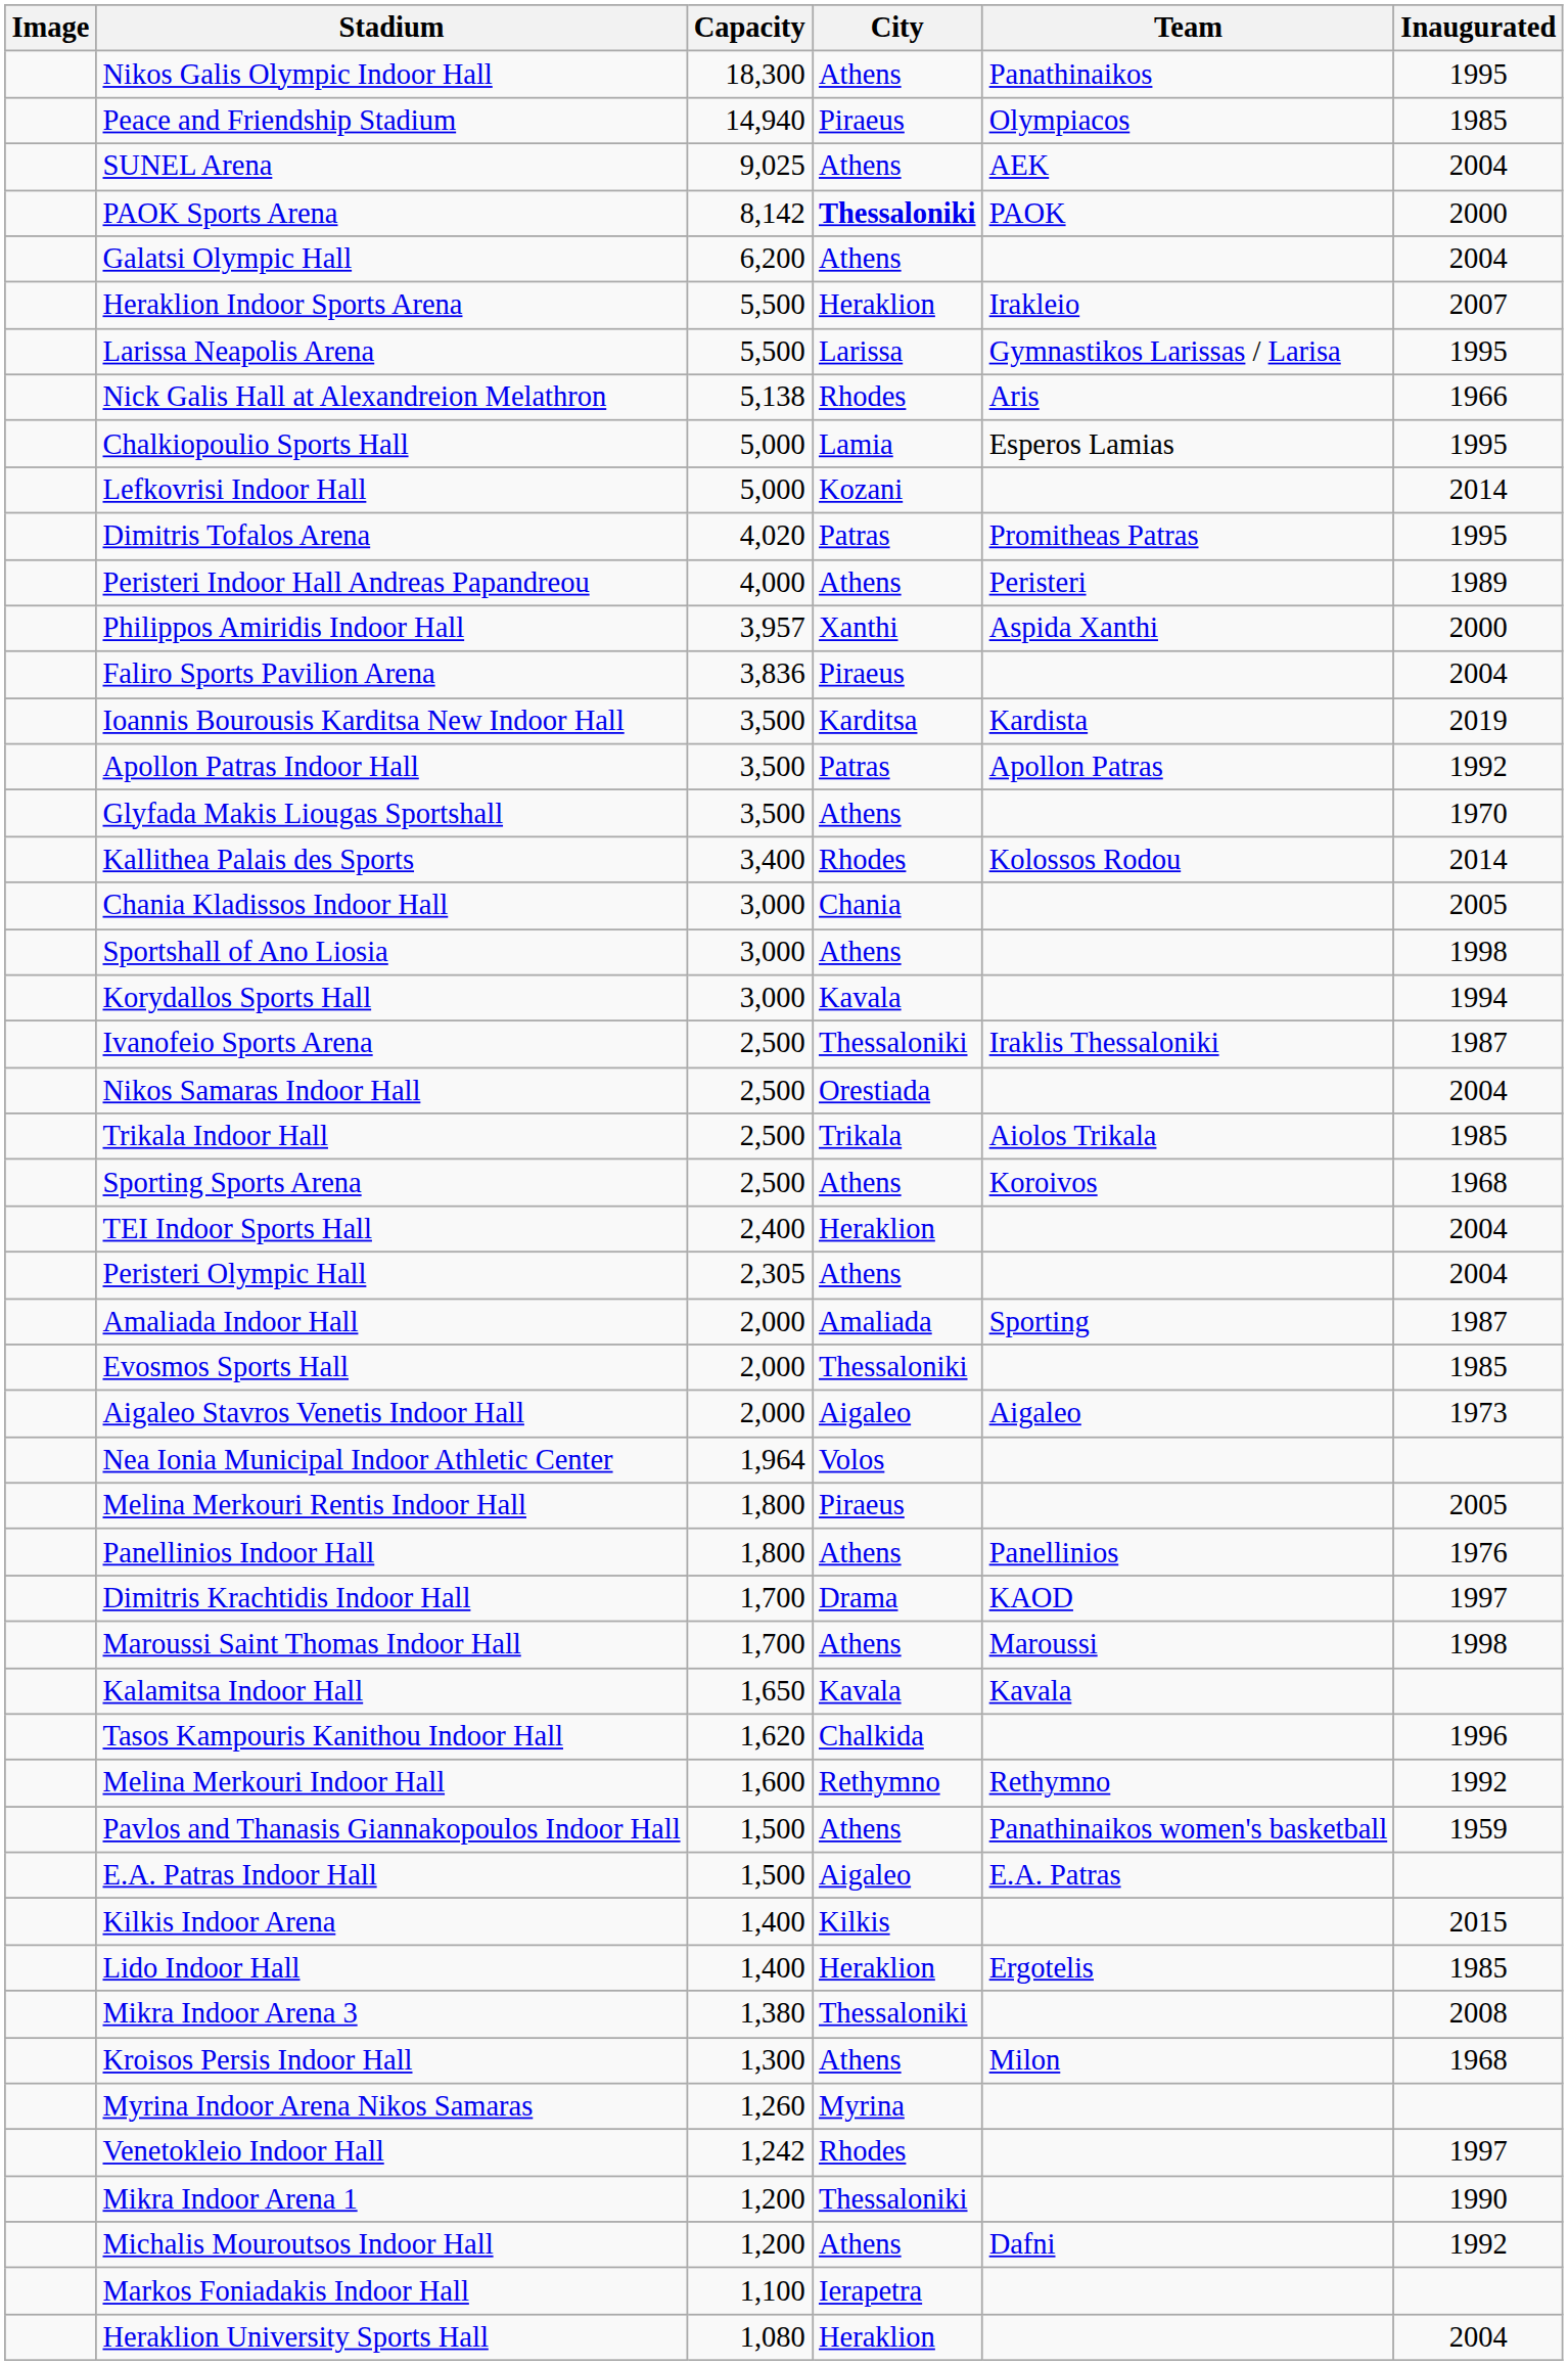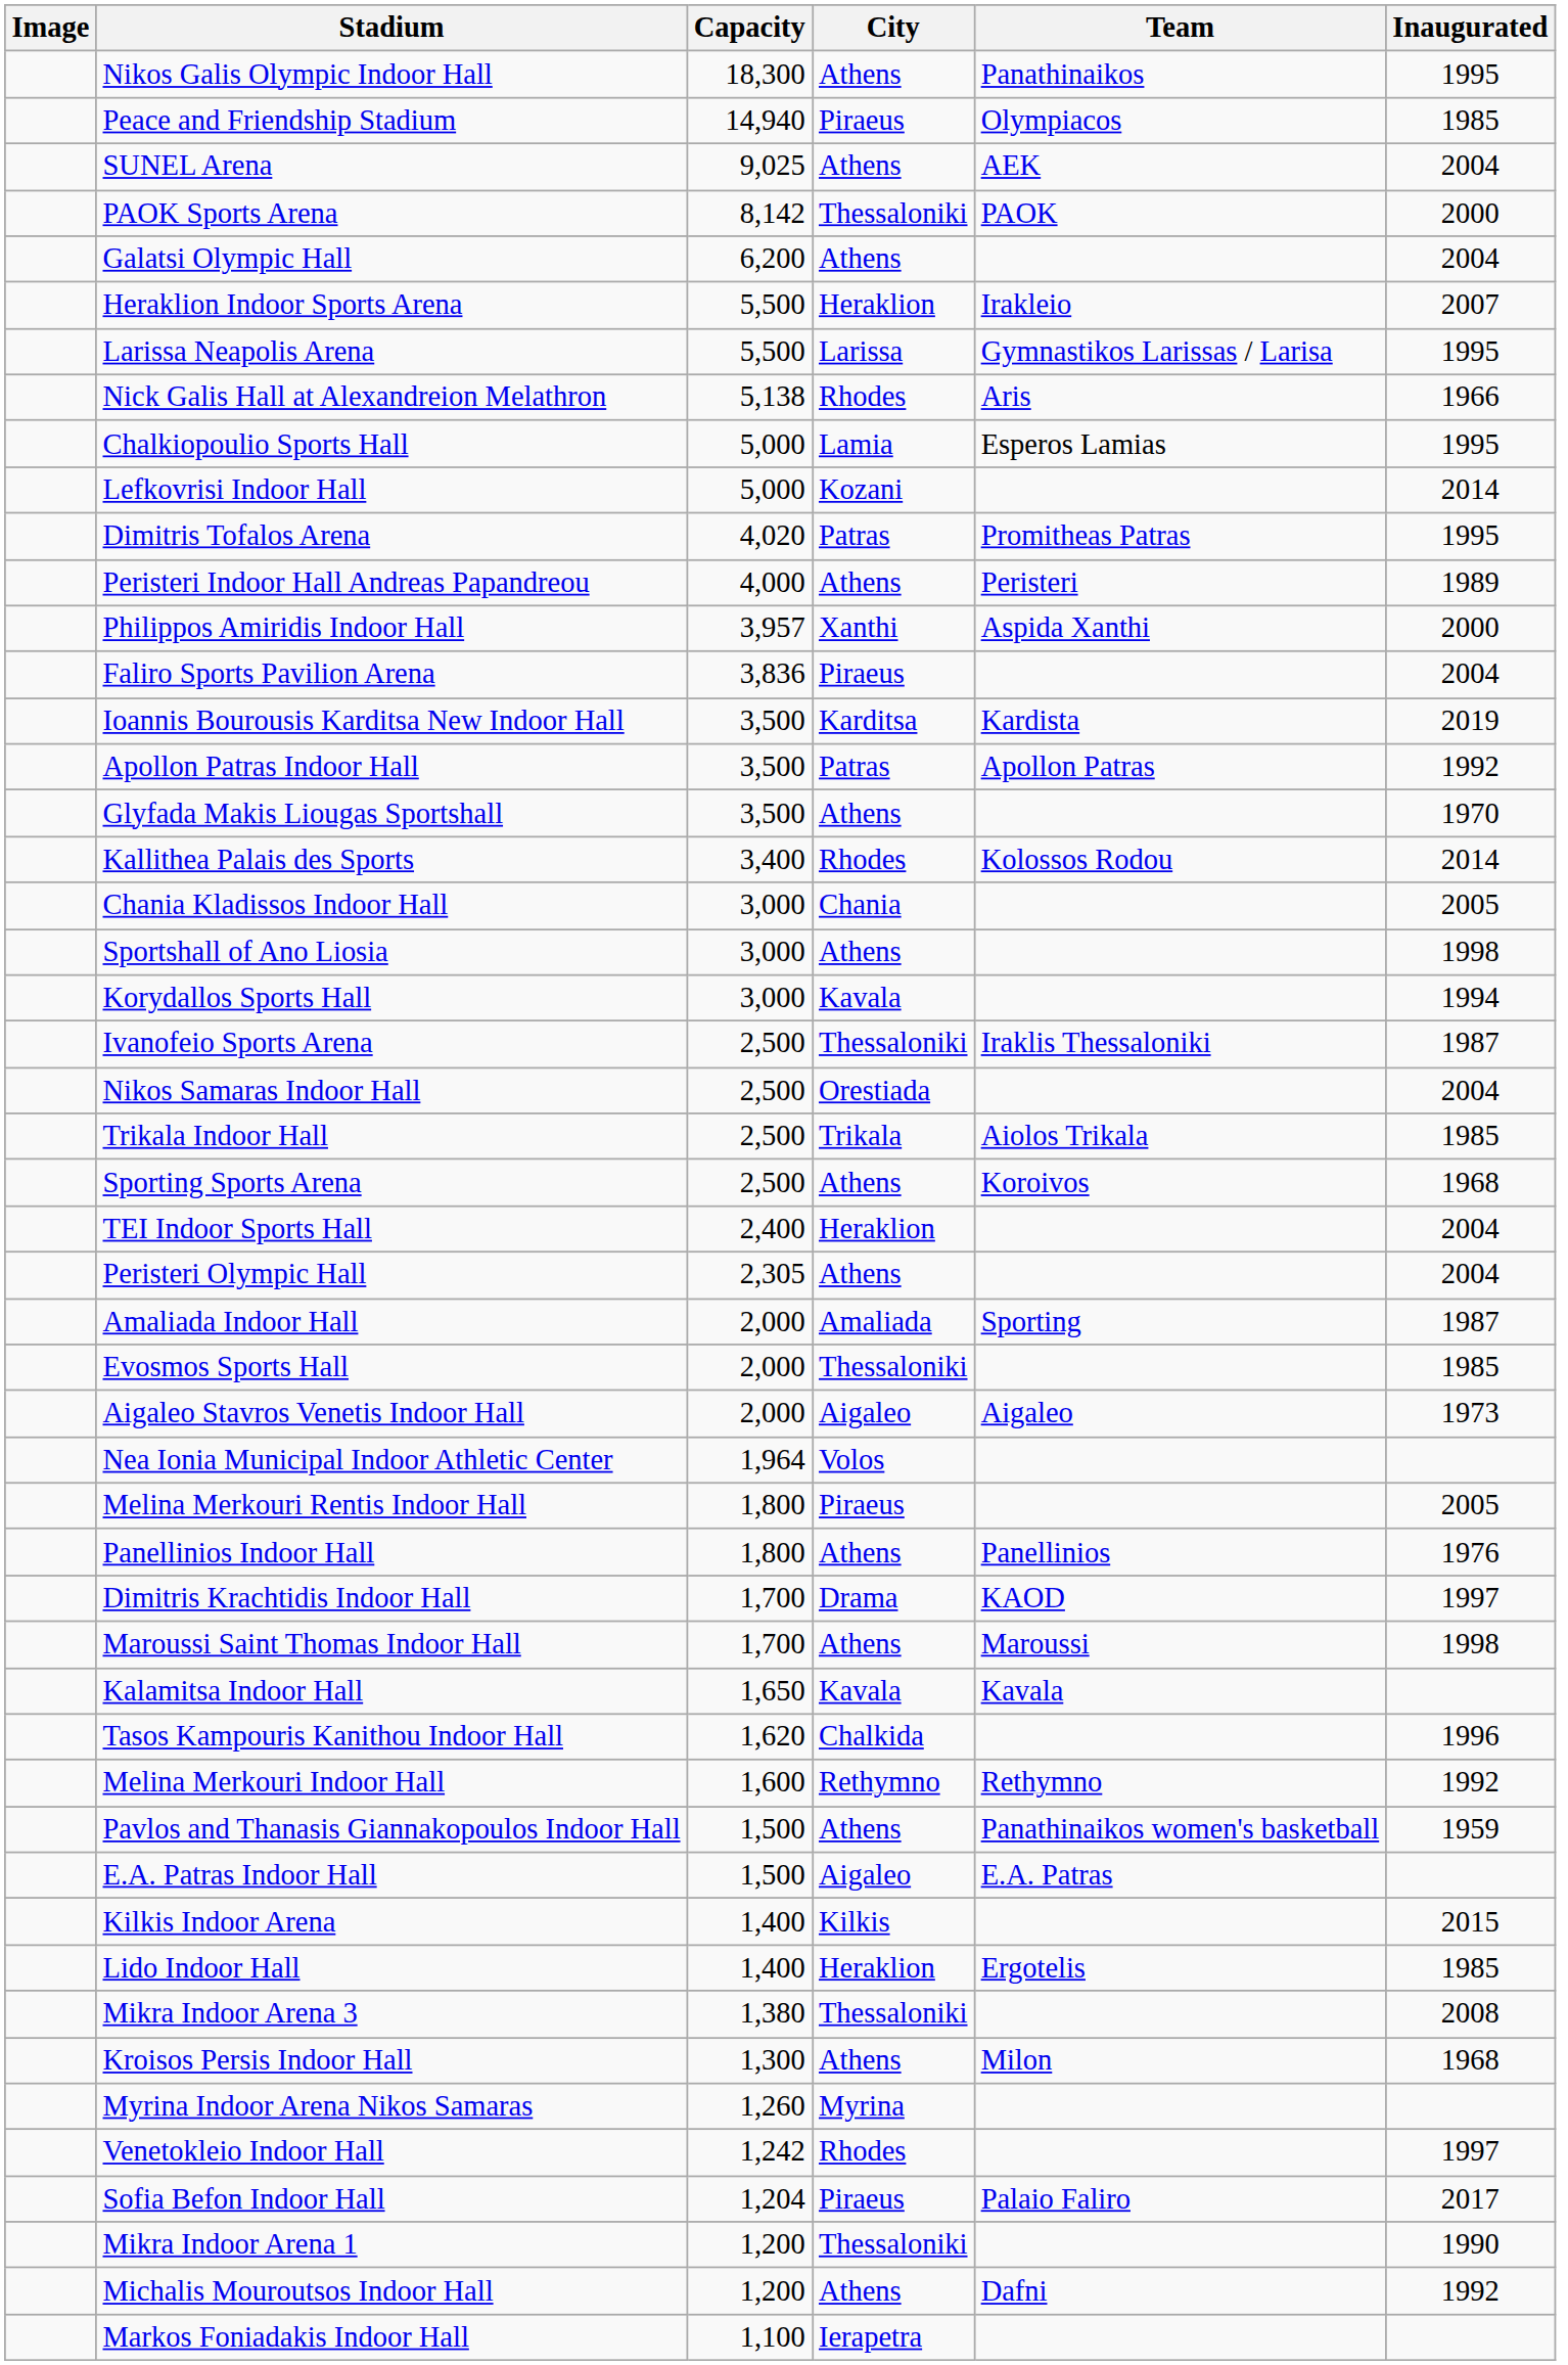 <table class="wikitable sortable">
 <tr>
 <th>Image</th>
 <th>Stadium</th>
 <th>Capacity</th>
 <th>City</th>
 <th>Team</th>
 <th>Inaugurated</th>
 </tr>
 <tr>
 <td></td>
 <td><a href='#'>Nikos Galis Olympic Indoor Hall</a></td>
 <td align="right">18,300</td>
 <td><a href='#'>Athens</a></td>
 <td><a href='#'>Panathinaikos</a></td>
 <td align="center">1995</td>
 </tr>
 <tr>
 <td></td>
 <td><a href='#'>Peace and Friendship Stadium</a></td>
 <td align="right">14,940</td>
 <td><a href='#'>Piraeus</a></td>
 <td><a href='#'>Olympiacos</a></td>
 <td align="center">1985</td>
 </tr>
 <tr>
 <td></td>
 <td><a href='#'>SUNEL Arena</a></td>
 <td align="right">9,025</td>
 <td><a href='#'>Athens</a></td>
 <td><a href='#'>AEK</a></td>
 <td align="center">2004</td>
 </tr>
 <tr>
 <td></td>
 <td><a href='#'>PAOK Sports Arena</a></td>
 <td align="right">8,142</td>
-<td><strong><a href='#'>Thessaloniki</a></strong></td>
+<td><a href='#'>Thessaloniki</a></td>
 <td><a href='#'>PAOK</a></td>
 <td align="center">2000</td>
 </tr>
 <tr>
 <td></td>
 <td><a href='#'>Galatsi Olympic Hall</a></td>
 <td align="right">6,200</td>
 <td><a href='#'>Athens</a></td>
 <td></td>
 <td align="center">2004</td>
 </tr>
 <tr>
 <td></td>
 <td><a href='#'>Heraklion Indoor Sports Arena</a></td>
 <td align="right">5,500</td>
 <td><a href='#'>Heraklion</a></td>
 <td><a href='#'>Irakleio</a></td>
 <td align="center">2007</td>
 </tr>
 <tr>
 <td></td>
 <td><a href='#'>Larissa Neapolis Arena</a></td>
 <td align="right">5,500</td>
 <td><a href='#'>Larissa</a></td>
 <td><a href='#'>Gymnastikos Larissas</a> / <a href='#'>Larisa</a></td>
 <td align="center">1995</td>
 </tr>
 <tr>
 <td></td>
 <td><a href='#'>Nick Galis Hall at Alexandreion Melathron</a></td>
 <td align="right">5,138</td>
 <td><a href='#'>Rhodes</a></td>
 <td><a href='#'>Aris</a></td>
 <td align="center">1966</td>
 </tr>
 <tr>
 <td></td>
 <td><a href='#'>Chalkiopoulio Sports Hall</a></td>
 <td align="right">5,000</td>
 <td><a href='#'>Lamia</a></td>
 <td>Esperos Lamias</td>
 <td align="center">1995</td>
 </tr>
 <tr>
 <td></td>
 <td><a href='#'>Lefkovrisi Indoor Hall</a></td>
 <td align="right">5,000</td>
 <td><a href='#'>Kozani</a></td>
 <td></td>
 <td align="center">2014</td>
 </tr>
 <tr>
 <td></td>
 <td><a href='#'>Dimitris Tofalos Arena</a></td>
 <td align="right">4,020</td>
 <td><a href='#'>Patras</a></td>
 <td><a href='#'>Promitheas Patras</a></td>
 <td align="center">1995</td>
 </tr>
 <tr>
 <td></td>
 <td><a href='#'>Peristeri Indoor Hall Andreas Papandreou</a></td>
 <td align="right">4,000</td>
 <td><a href='#'>Athens</a></td>
 <td><a href='#'>Peristeri</a></td>
 <td align="center">1989</td>
 </tr>
 <tr>
 <td></td>
 <td><a href='#'>Philippos Amiridis Indoor Hall</a></td>
 <td align="right">3,957</td>
 <td><a href='#'>Xanthi</a></td>
 <td><a href='#'>Aspida Xanthi</a></td>
 <td align="center">2000</td>
 </tr>
 <tr>
 <td></td>
 <td><a href='#'>Faliro Sports Pavilion Arena</a></td>
 <td align="right">3,836</td>
 <td><a href='#'>Piraeus</a></td>
 <td></td>
 <td align="center">2004</td>
 </tr>
 <tr>
 <td></td>
 <td><a href='#'>Ioannis Bourousis Karditsa New Indoor Hall</a></td>
 <td align="right">3,500</td>
 <td><a href='#'>Karditsa</a></td>
 <td><a href='#'>Kardista</a></td>
 <td align="center">2019</td>
 </tr>
 <tr>
 <td></td>
 <td><a href='#'>Apollon Patras Indoor Hall</a></td>
 <td align="right">3,500</td>
 <td><a href='#'>Patras</a></td>
 <td><a href='#'>Apollon Patras</a></td>
 <td align="center">1992</td>
 </tr>
 <tr>
 <td></td>
 <td><a href='#'>Glyfada Makis Liougas Sportshall</a></td>
 <td align="right">3,500</td>
 <td><a href='#'>Athens</a></td>
 <td></td>
 <td align="center">1970</td>
 </tr>
 <tr>
 <td></td>
 <td><a href='#'>Kallithea Palais des Sports</a></td>
 <td align="right">3,400</td>
 <td><a href='#'>Rhodes</a></td>
 <td><a href='#'>Kolossos Rodou</a></td>
 <td align="center">2014</td>
 </tr>
 <tr>
 <td></td>
 <td><a href='#'>Chania Kladissos Indoor Hall</a></td>
 <td align="right">3,000</td>
 <td><a href='#'>Chania</a></td>
 <td></td>
 <td align="center">2005</td>
 </tr>
 <tr>
 <td></td>
 <td><a href='#'>Sportshall of Ano Liosia</a></td>
 <td align="right">3,000</td>
 <td><a href='#'>Athens</a></td>
 <td></td>
 <td align="center">1998</td>
 </tr>
 <tr>
 <td></td>
 <td><a href='#'>Korydallos Sports Hall</a></td>
 <td align="right">3,000</td>
 <td><a href='#'>Kavala</a></td>
 <td></td>
 <td align="center">1994</td>
 </tr>
 <tr>
 <td></td>
 <td><a href='#'>Ivanofeio Sports Arena</a></td>
 <td align="right">2,500</td>
 <td><a href='#'>Thessaloniki</a></td>
 <td><a href='#'>Iraklis Thessaloniki</a></td>
 <td align="center">1987</td>
 </tr>
 <tr>
 <td></td>
 <td><a href='#'>Nikos Samaras Indoor Hall</a></td>
 <td align="right">2,500</td>
 <td><a href='#'>Orestiada</a></td>
 <td></td>
 <td align="center">2004</td>
 </tr>
 <tr>
 <td></td>
 <td><a href='#'>Trikala Indoor Hall</a></td>
 <td align="right">2,500</td>
 <td><a href='#'>Trikala</a></td>
 <td><a href='#'>Aiolos Trikala</a></td>
 <td align="center">1985</td>
 </tr>
 <tr>
 <td></td>
 <td><a href='#'>Sporting Sports Arena</a></td>
 <td align="right">2,500</td>
 <td><a href='#'>Athens</a></td>
 <td><a href='#'>Koroivos</a></td>
 <td align="center">1968</td>
 </tr>
 <tr>
 <td></td>
 <td><a href='#'>TEI Indoor Sports Hall</a></td>
 <td align="right">2,400</td>
 <td><a href='#'>Heraklion</a></td>
 <td></td>
 <td align="center">2004</td>
 </tr>
 <tr>
 <td></td>
 <td><a href='#'>Peristeri Olympic Hall</a></td>
 <td align="right">2,305</td>
 <td><a href='#'>Athens</a></td>
 <td></td>
 <td align="center">2004</td>
 </tr>
 <tr>
 <td></td>
 <td><a href='#'>Amaliada Indoor Hall</a></td>
 <td align="right">2,000</td>
 <td><a href='#'>Amaliada</a></td>
 <td><a href='#'>Sporting</a></td>
 <td align="center">1987</td>
 </tr>
 <tr>
 <td></td>
 <td><a href='#'>Evosmos Sports Hall</a></td>
 <td align="right">2,000</td>
 <td><a href='#'>Thessaloniki</a></td>
 <td></td>
 <td align="center">1985</td>
 </tr>
 <tr>
 <td></td>
 <td><a href='#'>Aigaleo Stavros Venetis Indoor Hall</a></td>
 <td align="right">2,000</td>
 <td><a href='#'>Aigaleo</a></td>
 <td><a href='#'>Aigaleo</a></td>
 <td align="center">1973</td>
 </tr>
 <tr>
 <td></td>
 <td><a href='#'>Nea Ionia Municipal Indoor Athletic Center</a></td>
 <td align="right">1,964</td>
 <td><a href='#'>Volos</a></td>
 <td></td>
 <td align="center"></td>
 </tr>
 <tr>
 <td></td>
 <td><a href='#'>Melina Merkouri Rentis Indoor Hall</a></td>
 <td align="right">1,800</td>
 <td><a href='#'>Piraeus</a></td>
 <td></td>
 <td align="center">2005</td>
 </tr>
 <tr>
 <td></td>
 <td><a href='#'>Panellinios Indoor Hall</a></td>
 <td align="right">1,800</td>
 <td><a href='#'>Athens</a></td>
 <td><a href='#'>Panellinios</a></td>
 <td align="center">1976</td>
 </tr>
 <tr>
 <td></td>
 <td><a href='#'>Dimitris Krachtidis Indoor Hall</a></td>
 <td align="right">1,700</td>
 <td><a href='#'>Drama</a></td>
 <td><a href='#'>KAOD</a></td>
 <td align="center">1997</td>
 </tr>
 <tr>
 <td></td>
 <td><a href='#'>Maroussi Saint Thomas Indoor Hall</a></td>
 <td align="right">1,700</td>
 <td><a href='#'>Athens</a></td>
 <td><a href='#'>Maroussi</a></td>
 <td align="center">1998</td>
 </tr>
 <tr>
 <td></td>
 <td><a href='#'>Kalamitsa Indoor Hall</a></td>
 <td align="right">1,650</td>
 <td><a href='#'>Kavala</a></td>
 <td><a href='#'>Kavala</a></td>
 <td align="center"></td>
 </tr>
 <tr>
 <td></td>
 <td><a href='#'>Tasos Kampouris Kanithou Indoor Hall</a></td>
 <td align="right">1,620</td>
 <td><a href='#'>Chalkida</a></td>
 <td></td>
 <td align="center">1996</td>
 </tr>
 <tr>
 <td></td>
 <td><a href='#'>Melina Merkouri Indoor Hall</a></td>
 <td align="right">1,600</td>
 <td><a href='#'>Rethymno</a></td>
 <td><a href='#'>Rethymno</a></td>
 <td align="center">1992</td>
 </tr>
 <tr>
 <td></td>
 <td><a href='#'>Pavlos and Thanasis Giannakopoulos Indoor Hall</a></td>
 <td align="right">1,500</td>
 <td><a href='#'>Athens</a></td>
 <td><a href='#'>Panathinaikos women's basketball</a></td>
 <td align="center">1959</td>
 </tr>
 <tr>
 <td></td>
 <td><a href='#'>E.A. Patras Indoor Hall</a></td>
 <td align="right">1,500</td>
 <td><a href='#'>Aigaleo</a></td>
 <td><a href='#'>E.A. Patras</a></td>
 <td align="center"></td>
 </tr>
 <tr>
 <td></td>
 <td><a href='#'>Kilkis Indoor Arena</a></td>
 <td align="right">1,400</td>
 <td><a href='#'>Kilkis</a></td>
 <td></td>
 <td align="center">2015</td>
 </tr>
 <tr>
 <td></td>
 <td><a href='#'>Lido Indoor Hall</a></td>
 <td align="right">1,400</td>
 <td><a href='#'>Heraklion</a></td>
 <td><a href='#'>Ergotelis</a></td>
 <td align="center">1985</td>
 </tr>
 <tr>
 <td></td>
 <td><a href='#'>Mikra Indoor Arena 3</a></td>
 <td align="right">1,380</td>
 <td><a href='#'>Thessaloniki</a></td>
 <td></td>
 <td align="center">2008</td>
 </tr>
 <tr>
 <td></td>
 <td><a href='#'>Kroisos Persis Indoor Hall</a></td>
 <td align="right">1,300</td>
 <td><a href='#'>Athens</a></td>
 <td><a href='#'>Milon</a></td>
 <td align="center">1968</td>
 </tr>
 <tr>
 <td></td>
 <td><a href='#'>Myrina Indoor Arena Nikos Samaras</a></td>
 <td align="right">1,260</td>
 <td><a href='#'>Myrina</a></td>
 <td></td>
 <td></td>
 </tr>
 <tr>
 <td></td>
 <td><a href='#'>Venetokleio Indoor Hall</a></td>
 <td align="right">1,242</td>
 <td><a href='#'>Rhodes</a></td>
 <td></td>
 <td align="center">1997</td>
 </tr>
 <tr>
 <td></td>
+<td><a href='#'>Sofia Befon Indoor Hall</a></td>
+<td align="right">1,204</td>
+<td><a href='#'>Piraeus</a></td>
+<td><a href='#'>Palaio Faliro</a></td>
+<td align="center">2017</td>
+</tr>
+<tr>
+<td></td>
 <td><a href='#'>Mikra Indoor Arena 1</a></td>
 <td align="right">1,200</td>
 <td><a href='#'>Thessaloniki</a></td>
 <td></td>
 <td align="center">1990</td>
 </tr>
 <tr>
 <td></td>
 <td><a href='#'>Michalis Mouroutsos Indoor Hall</a></td>
 <td align="right">1,200</td>
 <td><a href='#'>Athens</a></td>
 <td><a href='#'>Dafni</a></td>
 <td align="center">1992</td>
 </tr>
 <tr>
 <td></td>
 <td><a href='#'>Markos Foniadakis Indoor Hall</a></td>
 <td align="right ">1,100</td>
 <td><a href='#'>Ierapetra</a></td>
 <td></td>
 <td></td>
 </tr>
-<tr>
-<td></td>
-<td><a href='#'>Heraklion University Sports Hall</a></td>
-<td align="right ">1,080</td>
-<td><a href='#'>Heraklion</a></td>
-<td></td>
-<td align="center">2004</td>
-</tr>
 </table>
